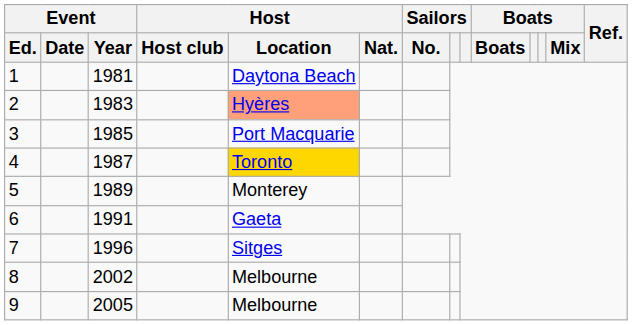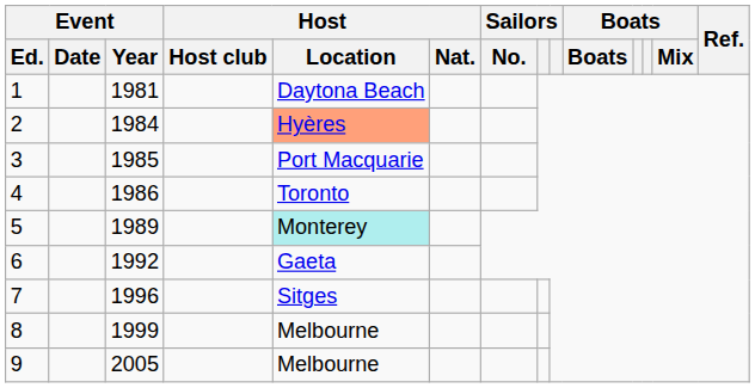 <table class="wikitable">
 <tr>
 <th colspan=3>Event</th>
 <th colspan=3>Host</th>
 <th colspan=3>Sailors</th>
 <th colspan=4>Boats</th>
 <th rowspan=2>Ref.</th>
 </tr>
 <tr>
 <th>Ed.</th>
 <th>Date</th>
 <th>Year</th>
 <th>Host club</th>
 <th>Location</th>
 <th>Nat.</th>
 <th>No.</th>
 <th></th>
 <th></th>
 <th>Boats</th>
 <th></th>
 <th></th>
 <th>Mix</th>
 </tr>
 <tr>
 <td>1</td>
 <td></td>
 <td>1981</td>
 <td></td>
 <td><a href='#'>Daytona Beach</a></td>
 <td></td>
 <td></td>
 </tr>
 <tr>
 <td>2</td>
 <td></td>
-<td>1983</td>
+<td>1984</td>
 <td></td>
 <td style="background: lightsalmon;"><a href='#'>Hyères</a></td>
 <td></td>
 <td></td>
 </tr>
 <tr>
 <td>3</td>
 <td></td>
 <td>1985</td>
 <td></td>
 <td><a href='#'>Port Macquarie</a></td>
 <td></td>
 <td></td>
 </tr>
 <tr>
 <td>4</td>
 <td></td>
-<td>1987</td>
+<td>1986</td>
 <td></td>
-<td style="background: gold;"><a href='#'>Toronto</a></td>
+<td><a href='#'>Toronto</a></td>
 <td></td>
 <td></td>
 </tr>
 <tr>
 <td>5</td>
 <td></td>
 <td>1989</td>
 <td></td>
-<td>Monterey</td>
+<td style="background: paleturquoise;">Monterey</td>
 <td></td>
 </tr>
 <tr>
 <td>6</td>
 <td></td>
-<td>1991</td>
+<td>1992</td>
 <td></td>
 <td><a href='#'>Gaeta</a></td>
 <td></td>
 </tr>
 <tr>
 <td>7</td>
 <td></td>
 <td>1996</td>
 <td></td>
 <td><a href='#'>Sitges</a></td>
 <td></td>
 <td></td>
 <td></td>
 </tr>
 <tr>
 <td>8</td>
 <td></td>
-<td>2002</td>
+<td>1999</td>
 <td></td>
 <td>Melbourne</td>
 <td></td>
 <td></td>
 <td></td>
 </tr>
 <tr>
 <td>9</td>
 <td></td>
 <td>2005</td>
 <td></td>
 <td>Melbourne</td>
 <td></td>
 <td></td>
 <td></td>
 </tr>
 </table>
